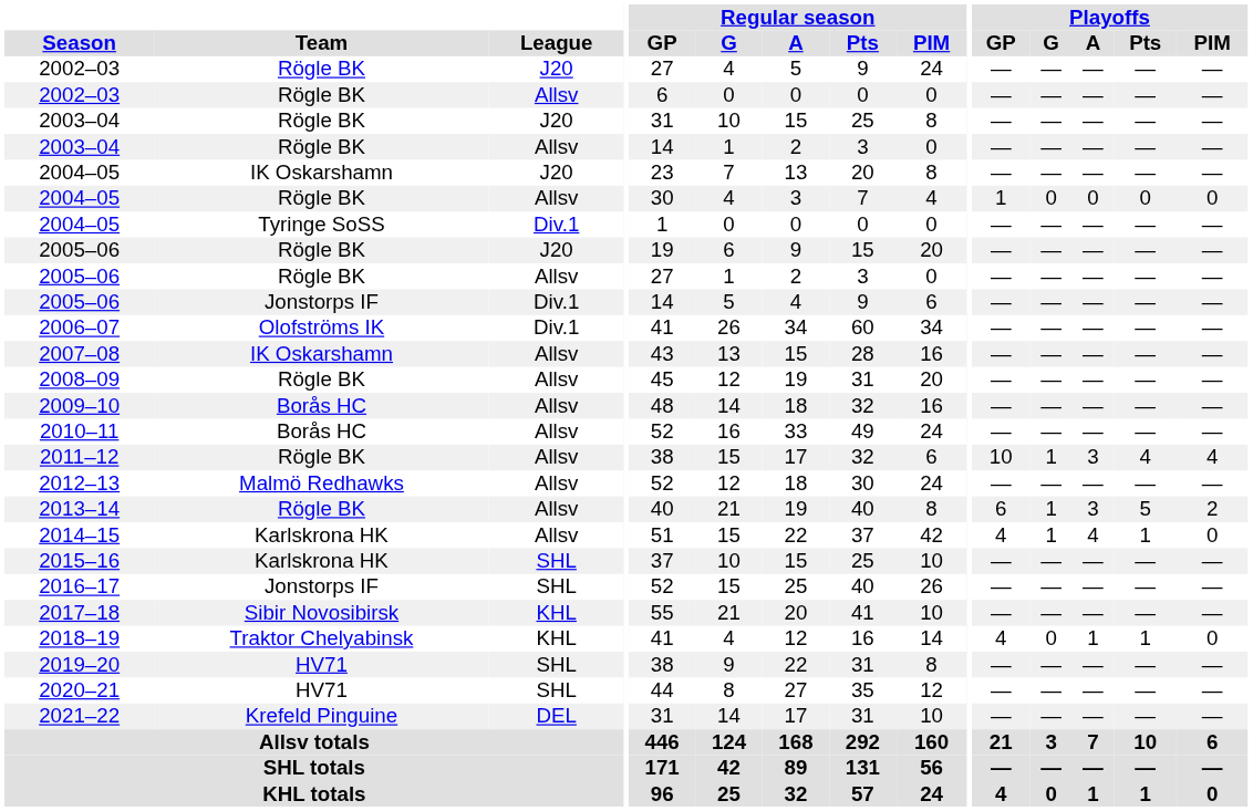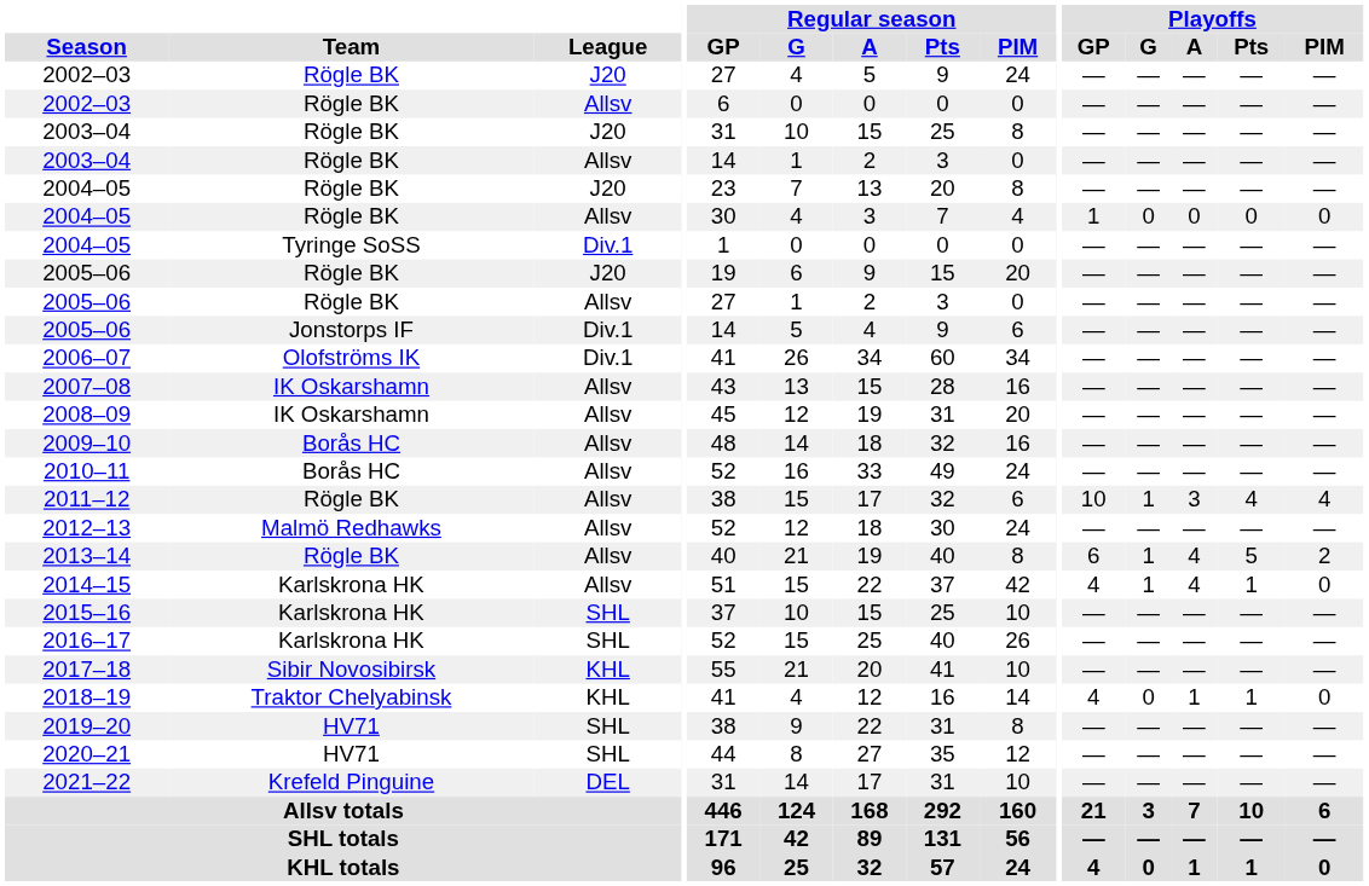 <table border="0" cellpadding="1" cellspacing="0" style="text-align:center; width:60em">
 <tr bgcolor="#e0e0e0">
 <th colspan="3" bgcolor="#ffffff"></th>
 <th rowspan="99" bgcolor="#ffffff"></th>
 <th colspan="5"><a href='#'>Regular season</a></th>
 <th rowspan="99" bgcolor="#ffffff"></th>
 <th colspan="5"><a href='#'>Playoffs</a></th>
 </tr>
 <tr bgcolor="#e0e0e0">
 <th><a href='#'>Season</a></th>
 <th>Team</th>
 <th>League</th>
 <th>GP</th>
 <th><a href='#'>G</a></th>
 <th><a href='#'>A</a></th>
 <th><a href='#'>Pts</a></th>
 <th><a href='#'>PIM</a></th>
 <th>GP</th>
 <th>G</th>
 <th>A</th>
 <th>Pts</th>
 <th>PIM</th>
 </tr>
 <tr>
 <td>2002–03</td>
 <td><a href='#'>Rögle BK</a></td>
 <td><a href='#'>J20</a></td>
 <td>27</td>
 <td>4</td>
 <td>5</td>
 <td>9</td>
 <td>24</td>
 <td>—</td>
 <td>—</td>
 <td>—</td>
 <td>—</td>
 <td>—</td>
 </tr>
 <tr bgcolor="#f0f0f0">
 <td><a href='#'>2002–03</a></td>
 <td>Rögle BK</td>
 <td><a href='#'>Allsv</a></td>
 <td>6</td>
 <td>0</td>
 <td>0</td>
 <td>0</td>
 <td>0</td>
 <td>—</td>
 <td>—</td>
 <td>—</td>
 <td>—</td>
 <td>—</td>
 </tr>
 <tr>
 <td>2003–04</td>
 <td>Rögle BK</td>
 <td>J20</td>
 <td>31</td>
 <td>10</td>
 <td>15</td>
 <td>25</td>
 <td>8</td>
 <td>—</td>
 <td>—</td>
 <td>—</td>
 <td>—</td>
 <td>—</td>
 </tr>
 <tr bgcolor="#f0f0f0">
 <td><a href='#'>2003–04</a></td>
 <td>Rögle BK</td>
 <td>Allsv</td>
 <td>14</td>
 <td>1</td>
 <td>2</td>
 <td>3</td>
 <td>0</td>
 <td>—</td>
 <td>—</td>
 <td>—</td>
 <td>—</td>
 <td>—</td>
 </tr>
 <tr>
 <td>2004–05</td>
-<td>IK Oskarshamn</td>
+<td>Rögle BK</td>
 <td>J20</td>
 <td>23</td>
 <td>7</td>
 <td>13</td>
 <td>20</td>
 <td>8</td>
 <td>—</td>
 <td>—</td>
 <td>—</td>
 <td>—</td>
 <td>—</td>
 </tr>
 <tr bgcolor="#f0f0f0">
 <td><a href='#'>2004–05</a></td>
 <td>Rögle BK</td>
 <td>Allsv</td>
 <td>30</td>
 <td>4</td>
 <td>3</td>
 <td>7</td>
 <td>4</td>
 <td>1</td>
 <td>0</td>
 <td>0</td>
 <td>0</td>
 <td>0</td>
 </tr>
 <tr>
 <td><a href='#'>2004–05</a></td>
 <td>Tyringe SoSS</td>
 <td><a href='#'>Div.1</a></td>
 <td>1</td>
 <td>0</td>
 <td>0</td>
 <td>0</td>
 <td>0</td>
 <td>—</td>
 <td>—</td>
 <td>—</td>
 <td>—</td>
 <td>—</td>
 </tr>
 <tr bgcolor="#f0f0f0">
 <td>2005–06</td>
 <td>Rögle BK</td>
 <td>J20</td>
 <td>19</td>
 <td>6</td>
 <td>9</td>
 <td>15</td>
 <td>20</td>
 <td>—</td>
 <td>—</td>
 <td>—</td>
 <td>—</td>
 <td>—</td>
 </tr>
 <tr>
 <td><a href='#'>2005–06</a></td>
 <td>Rögle BK</td>
 <td>Allsv</td>
 <td>27</td>
 <td>1</td>
 <td>2</td>
 <td>3</td>
 <td>0</td>
 <td>—</td>
 <td>—</td>
 <td>—</td>
 <td>—</td>
 <td>—</td>
 </tr>
 <tr bgcolor="#f0f0f0">
 <td><a href='#'>2005–06</a></td>
 <td>Jonstorps IF</td>
 <td>Div.1</td>
 <td>14</td>
 <td>5</td>
 <td>4</td>
 <td>9</td>
 <td>6</td>
 <td>—</td>
 <td>—</td>
 <td>—</td>
 <td>—</td>
 <td>—</td>
 </tr>
 <tr>
 <td><a href='#'>2006–07</a></td>
 <td><a href='#'>Olofströms IK</a></td>
 <td>Div.1</td>
 <td>41</td>
 <td>26</td>
 <td>34</td>
 <td>60</td>
 <td>34</td>
 <td>—</td>
 <td>—</td>
 <td>—</td>
 <td>—</td>
 <td>—</td>
 </tr>
 <tr bgcolor="#f0f0f0">
 <td><a href='#'>2007–08</a></td>
 <td><a href='#'>IK Oskarshamn</a></td>
 <td>Allsv</td>
 <td>43</td>
 <td>13</td>
 <td>15</td>
 <td>28</td>
 <td>16</td>
 <td>—</td>
 <td>—</td>
 <td>—</td>
 <td>—</td>
 <td>—</td>
 </tr>
 <tr>
 <td><a href='#'>2008–09</a></td>
-<td>Rögle BK</td>
+<td>IK Oskarshamn</td>
 <td>Allsv</td>
 <td>45</td>
 <td>12</td>
 <td>19</td>
 <td>31</td>
 <td>20</td>
 <td>—</td>
 <td>—</td>
 <td>—</td>
 <td>—</td>
 <td>—</td>
 </tr>
 <tr bgcolor="#f0f0f0">
 <td><a href='#'>2009–10</a></td>
 <td><a href='#'>Borås HC</a></td>
 <td>Allsv</td>
 <td>48</td>
 <td>14</td>
 <td>18</td>
 <td>32</td>
 <td>16</td>
 <td>—</td>
 <td>—</td>
 <td>—</td>
 <td>—</td>
 <td>—</td>
 </tr>
 <tr>
 <td><a href='#'>2010–11</a></td>
 <td>Borås HC</td>
 <td>Allsv</td>
 <td>52</td>
 <td>16</td>
 <td>33</td>
 <td>49</td>
 <td>24</td>
 <td>—</td>
 <td>—</td>
 <td>—</td>
 <td>—</td>
 <td>—</td>
 </tr>
 <tr bgcolor="#f0f0f0">
 <td><a href='#'>2011–12</a></td>
 <td>Rögle BK</td>
 <td>Allsv</td>
 <td>38</td>
 <td>15</td>
 <td>17</td>
 <td>32</td>
 <td>6</td>
 <td>10</td>
 <td>1</td>
 <td>3</td>
 <td>4</td>
 <td>4</td>
 </tr>
 <tr>
 <td><a href='#'>2012–13</a></td>
 <td><a href='#'>Malmö Redhawks</a></td>
 <td>Allsv</td>
 <td>52</td>
 <td>12</td>
 <td>18</td>
 <td>30</td>
 <td>24</td>
 <td>—</td>
 <td>—</td>
 <td>—</td>
 <td>—</td>
 <td>—</td>
 </tr>
 <tr bgcolor="#f0f0f0">
 <td><a href='#'>2013–14</a></td>
 <td><a href='#'>Rögle BK</a></td>
 <td>Allsv</td>
 <td>40</td>
 <td>21</td>
 <td>19</td>
 <td>40</td>
 <td>8</td>
 <td>6</td>
 <td>1</td>
-<td>3</td>
+<td>4</td>
 <td>5</td>
 <td>2</td>
 </tr>
 <tr>
 <td><a href='#'>2014–15</a></td>
 <td>Karlskrona HK</td>
 <td>Allsv</td>
 <td>51</td>
 <td>15</td>
 <td>22</td>
 <td>37</td>
 <td>42</td>
 <td>4</td>
 <td>1</td>
 <td>4</td>
 <td>1</td>
 <td>0</td>
 </tr>
 <tr bgcolor="#f0f0f0">
 <td><a href='#'>2015–16</a></td>
 <td>Karlskrona HK</td>
 <td><a href='#'>SHL</a></td>
 <td>37</td>
 <td>10</td>
 <td>15</td>
 <td>25</td>
 <td>10</td>
 <td>—</td>
 <td>—</td>
 <td>—</td>
 <td>—</td>
 <td>—</td>
 </tr>
 <tr>
 <td><a href='#'>2016–17</a></td>
-<td>Jonstorps IF</td>
+<td>Karlskrona HK</td>
 <td>SHL</td>
 <td>52</td>
 <td>15</td>
 <td>25</td>
 <td>40</td>
 <td>26</td>
 <td>—</td>
 <td>—</td>
 <td>—</td>
 <td>—</td>
 <td>—</td>
 </tr>
 <tr bgcolor="#f0f0f0">
 <td><a href='#'>2017–18</a></td>
 <td><a href='#'>Sibir Novosibirsk</a></td>
 <td><a href='#'>KHL</a></td>
 <td>55</td>
 <td>21</td>
 <td>20</td>
 <td>41</td>
 <td>10</td>
 <td>—</td>
 <td>—</td>
 <td>—</td>
 <td>—</td>
 <td>—</td>
 </tr>
 <tr>
 <td><a href='#'>2018–19</a></td>
 <td><a href='#'>Traktor Chelyabinsk</a></td>
 <td>KHL</td>
 <td>41</td>
 <td>4</td>
 <td>12</td>
 <td>16</td>
 <td>14</td>
 <td>4</td>
 <td>0</td>
 <td>1</td>
 <td>1</td>
 <td>0</td>
 </tr>
 <tr bgcolor="#f0f0f0">
 <td><a href='#'>2019–20</a></td>
 <td><a href='#'>HV71</a></td>
 <td>SHL</td>
 <td>38</td>
 <td>9</td>
 <td>22</td>
 <td>31</td>
 <td>8</td>
 <td>—</td>
 <td>—</td>
 <td>—</td>
 <td>—</td>
 <td>—</td>
 </tr>
 <tr>
 <td><a href='#'>2020–21</a></td>
 <td>HV71</td>
 <td>SHL</td>
 <td>44</td>
 <td>8</td>
 <td>27</td>
 <td>35</td>
 <td>12</td>
 <td>—</td>
 <td>—</td>
 <td>—</td>
 <td>—</td>
 <td>—</td>
 </tr>
 <tr bgcolor="#f0f0f0">
 <td><a href='#'>2021–22</a></td>
 <td><a href='#'>Krefeld Pinguine</a></td>
 <td><a href='#'>DEL</a></td>
 <td>31</td>
 <td>14</td>
 <td>17</td>
 <td>31</td>
 <td>10</td>
 <td>—</td>
 <td>—</td>
 <td>—</td>
 <td>—</td>
 <td>—</td>
 </tr>
 <tr bgcolor="#e0e0e0">
 <th colspan="3">Allsv totals</th>
 <th>446</th>
 <th>124</th>
 <th>168</th>
 <th>292</th>
 <th>160</th>
 <th>21</th>
 <th>3</th>
 <th>7</th>
 <th>10</th>
 <th>6</th>
 </tr>
 <tr bgcolor="#e0e0e0">
 <th colspan="3">SHL totals</th>
 <th>171</th>
 <th>42</th>
 <th>89</th>
 <th>131</th>
 <th>56</th>
 <th>—</th>
 <th>—</th>
 <th>—</th>
 <th>—</th>
 <th>—</th>
 </tr>
 <tr bgcolor="#e0e0e0">
 <th colspan="3">KHL totals</th>
 <th>96</th>
 <th>25</th>
 <th>32</th>
 <th>57</th>
 <th>24</th>
 <th>4</th>
 <th>0</th>
 <th>1</th>
 <th>1</th>
 <th>0</th>
 </tr>
 </table>
